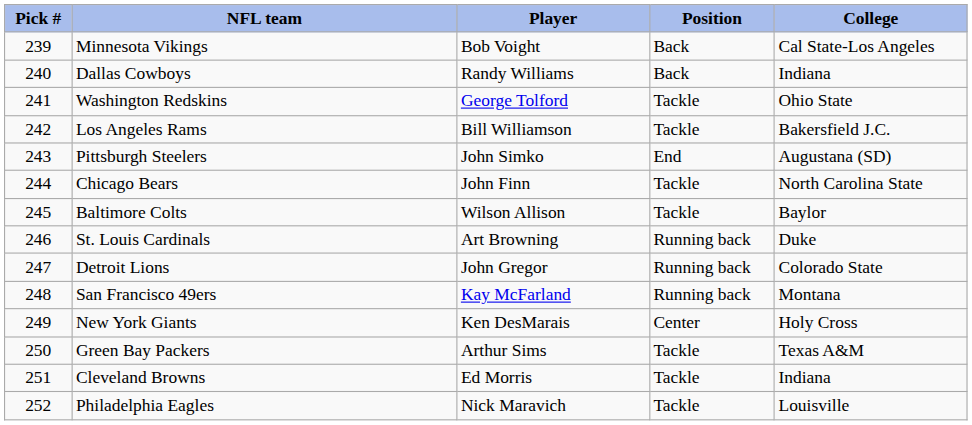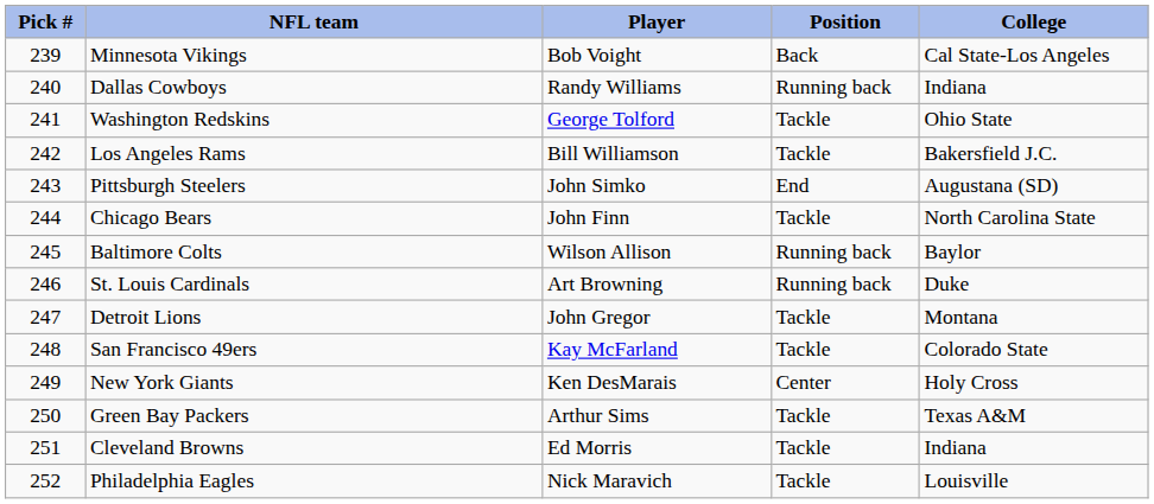 <table class="wikitable sortable sortable" style="width: 100%">
 <tr>
 <th style="background:#A8BDEC;" width=7%>Pick #</th>
 <th width=40% style="background:#A8BDEC;">NFL team</th>
 <th width=20% style="background:#A8BDEC;">Player</th>
 <th width=13% style="background:#A8BDEC;">Position</th>
 <th style="background:#A8BDEC;">College</th>
 </tr>
 <tr>
 <td align=center>239</td>
 <td>Minnesota Vikings</td>
 <td>Bob Voight</td>
 <td>Back</td>
 <td>Cal State-Los Angeles</td>
 </tr>
 <tr>
 <td align=center>240</td>
 <td>Dallas Cowboys</td>
 <td>Randy Williams</td>
-<td>Back</td>
+<td>Running back</td>
 <td>Indiana</td>
 </tr>
 <tr>
 <td align=center>241</td>
 <td>Washington Redskins</td>
 <td><a href='#'>George Tolford</a></td>
 <td>Tackle</td>
 <td>Ohio State</td>
 </tr>
 <tr>
 <td align=center>242</td>
 <td>Los Angeles Rams</td>
 <td>Bill Williamson</td>
 <td>Tackle</td>
 <td>Bakersfield J.C.</td>
 </tr>
 <tr>
 <td align=center>243</td>
 <td>Pittsburgh Steelers</td>
 <td>John Simko</td>
 <td>End</td>
 <td>Augustana (SD)</td>
 </tr>
 <tr>
 <td align=center>244</td>
 <td>Chicago Bears</td>
 <td>John Finn</td>
 <td>Tackle</td>
 <td>North Carolina State</td>
 </tr>
 <tr>
 <td align=center>245</td>
 <td>Baltimore Colts</td>
 <td>Wilson Allison</td>
-<td>Tackle</td>
+<td>Running back</td>
 <td>Baylor</td>
 </tr>
 <tr>
 <td align=center>246</td>
 <td>St. Louis Cardinals</td>
 <td>Art Browning</td>
 <td>Running back</td>
 <td>Duke</td>
 </tr>
 <tr>
 <td align=center>247</td>
 <td>Detroit Lions</td>
 <td>John Gregor</td>
-<td>Running back</td>
-<td>Colorado State</td>
+<td>Tackle</td>
+<td>Montana</td>
 </tr>
 <tr>
 <td align=center>248</td>
 <td>San Francisco 49ers</td>
 <td><a href='#'>Kay McFarland</a></td>
-<td>Running back</td>
-<td>Montana</td>
+<td>Tackle</td>
+<td>Colorado State</td>
 </tr>
 <tr>
 <td align=center>249</td>
 <td>New York Giants</td>
 <td>Ken DesMarais</td>
 <td>Center</td>
 <td>Holy Cross</td>
 </tr>
 <tr>
 <td align=center>250</td>
 <td>Green Bay Packers</td>
 <td>Arthur Sims</td>
 <td>Tackle</td>
 <td>Texas A&M</td>
 </tr>
 <tr>
 <td align=center>251</td>
 <td>Cleveland Browns</td>
 <td>Ed Morris</td>
 <td>Tackle</td>
 <td>Indiana</td>
 </tr>
 <tr>
 <td align=center>252</td>
 <td>Philadelphia Eagles</td>
 <td>Nick Maravich</td>
 <td>Tackle</td>
 <td>Louisville</td>
 </tr>
 </table>
